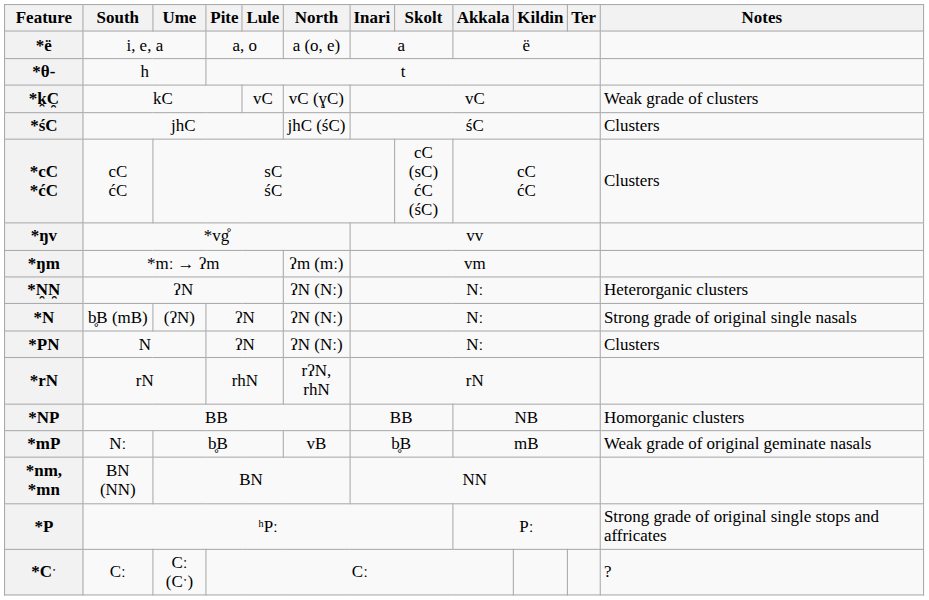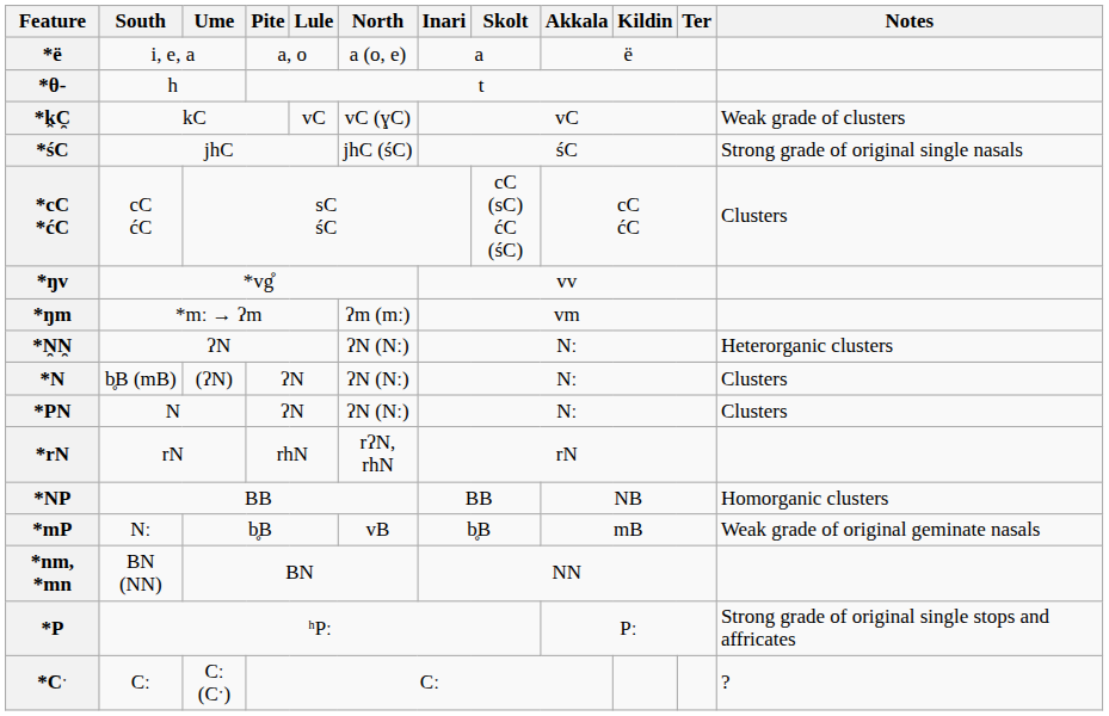 <table class="wikitable" style="text-align: center">
 <tr>
 <th>Feature</th>
 <th>South</th>
 <th>Ume</th>
 <th>Pite</th>
 <th>Lule</th>
 <th>North</th>
 <th>Inari</th>
 <th>Skolt</th>
 <th>Akkala</th>
 <th>Kildin</th>
 <th>Ter</th>
 <th>Notes</th>
 </tr>
 <tr>
 <th>*ë</th>
 <td colspan="2">i, e, a</td>
 <td colspan="2">a, o</td>
 <td>a (o, e)</td>
 <td colspan="2">a</td>
 <td colspan="3">ë</td>
 <td style="text-align: left"></td>
 </tr>
 <tr>
 <th>*θ-</th>
 <td colspan="2">h</td>
 <td colspan="8">t</td>
 <td style="text-align: left"></td>
 </tr>
 <tr>
 <th>*k̯C̯</th>
 <td colspan="3">kC</td>
 <td>vC</td>
 <td>vC (ɣC)</td>
 <td colspan="5">vC</td>
 <td style="text-align: left">Weak grade of clusters </td>
 </tr>
 <tr>
 <th>*śC</th>
 <td colspan="4">jhC</td>
 <td>jhC (śC)</td>
 <td colspan="5">śC</td>
-<td style="text-align: left">Clusters </td>
+<td style="text-align: left">Strong grade of original single nasals</td>
 </tr>
 <tr>
 <th>*cC<br>*ćC</th>
 <td>cC<br>ćC</td>
 <td colspan="5">sC<br>śC</td>
 <td>cC (sC)<br>ćC (śC)</td>
 <td colspan="3">cC<br>ćC</td>
 <td style="text-align: left">Clusters </td>
 </tr>
 <tr>
 <th>*ŋv</th>
 <td colspan="5">*vg̊</td>
 <td colspan="5">vv</td>
 <td style="text-align: left"></td>
 </tr>
 <tr>
 <th>*ŋm</th>
 <td colspan="4">*mː → ʔm</td>
 <td>ʔm (mː)</td>
 <td colspan= "5">vm</td>
 <td style="text-align: left"></td>
 </tr>
 <tr>
 <th>*N̯N̯</th>
 <td colspan="4">ʔN</td>
 <td>ʔN (Nː)</td>
 <td colspan= "5">Nː</td>
 <td style="text-align: left">Heterorganic clusters </td>
 </tr>
 <tr>
 <th>*N</th>
 <td>b̥B (mB)</td>
 <td>(ʔN)</td>
 <td colspan= "2">ʔN</td>
 <td>ʔN (Nː)</td>
 <td colspan="5">Nː</td>
-<td style="text-align: left">Strong grade of original single nasals</td>
+<td style="text-align: left">Clusters </td>
 </tr>
 <tr>
 <th>*PN</th>
 <td colspan="2">N</td>
 <td colspan="2">ʔN</td>
 <td>ʔN (Nː)</td>
 <td colspan="5">Nː</td>
 <td style="text-align: left">Clusters </td>
 </tr>
 <tr>
 <th>*rN</th>
 <td colspan="2">rN</td>
 <td colspan="2">rhN</td>
 <td>rʔN, rhN</td>
 <td colspan="5">rN</td>
 <td style="text-align: left"></td>
 </tr>
 <tr>
 <th>*NP</th>
 <td colspan="5">BB</td>
 <td colspan="2">BB</td>
 <td colspan="3">NB</td>
 <td style="text-align: left">Homorganic clusters </td>
 </tr>
 <tr>
 <th>*mP</th>
 <td>Nː</td>
 <td colspan="3">b̥B</td>
 <td>vB</td>
 <td colspan="2">b̥B</td>
 <td colspan="3">mB</td>
 <td style="text-align: left">Weak grade of original geminate nasals</td>
 </tr>
 <tr>
 <th>*nm, *mn</th>
 <td>BN (NN)</td>
 <td colspan="4">BN</td>
 <td colspan="5">NN</td>
 <td style="text-align: left"></td>
 </tr>
 <tr>
 <th>*P</th>
 <td colspan="7">ʰPː</td>
 <td colspan="3">Pː</td>
 <td style="text-align: left">Strong grade of original single stops and affricates</td>
 </tr>
 <tr>
 <th>*Cˑ</th>
 <td>Cː</td>
 <td>Cː (Cˑ)</td>
 <td colspan="6">Cː</td>
 <td></td>
 <td></td>
 <td style="text-align: left">?</td>
 </tr>
 </table>
